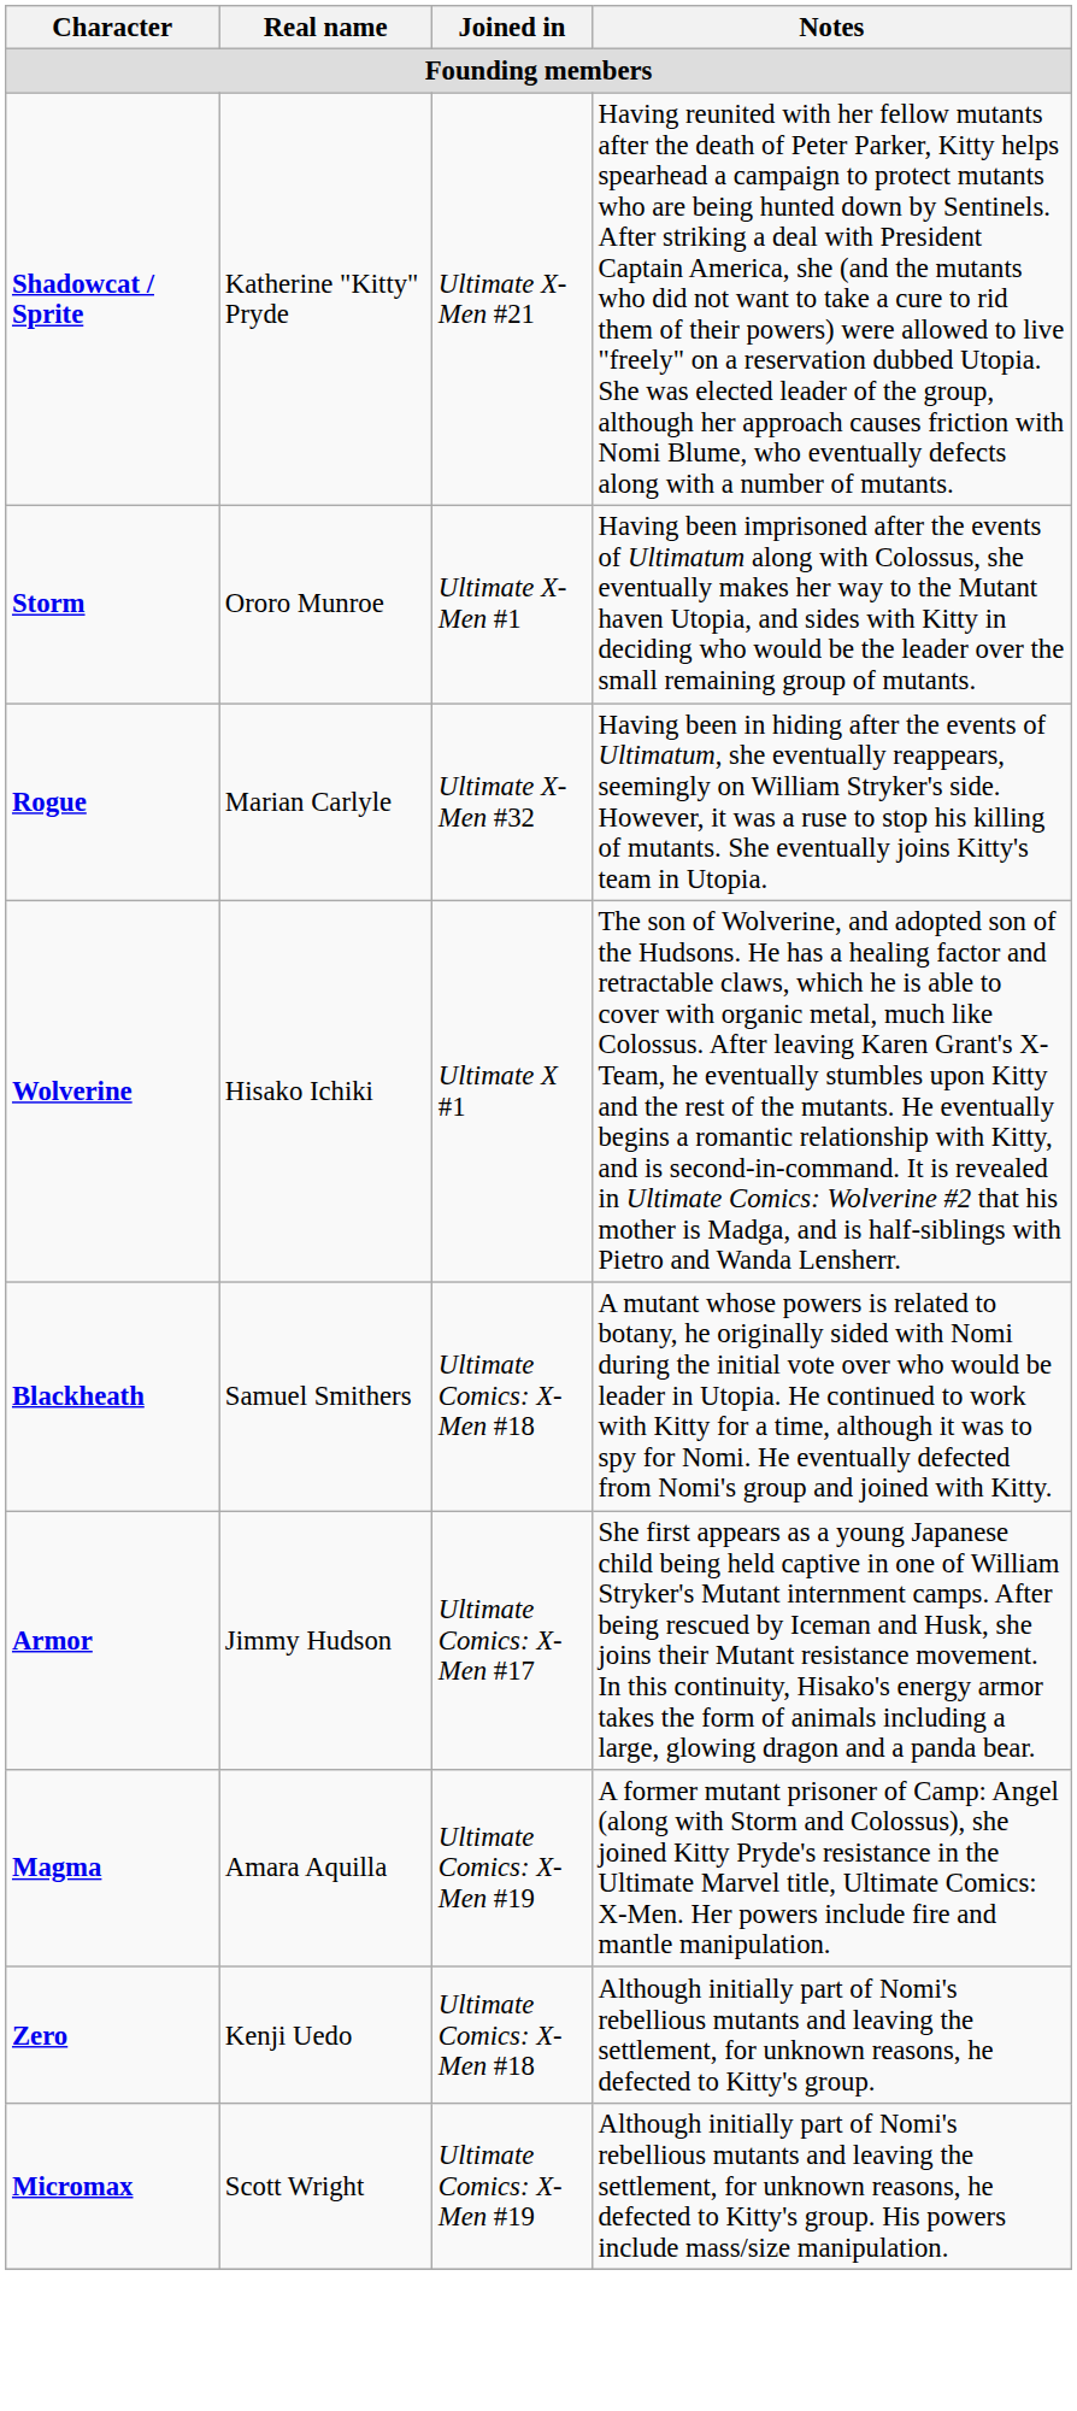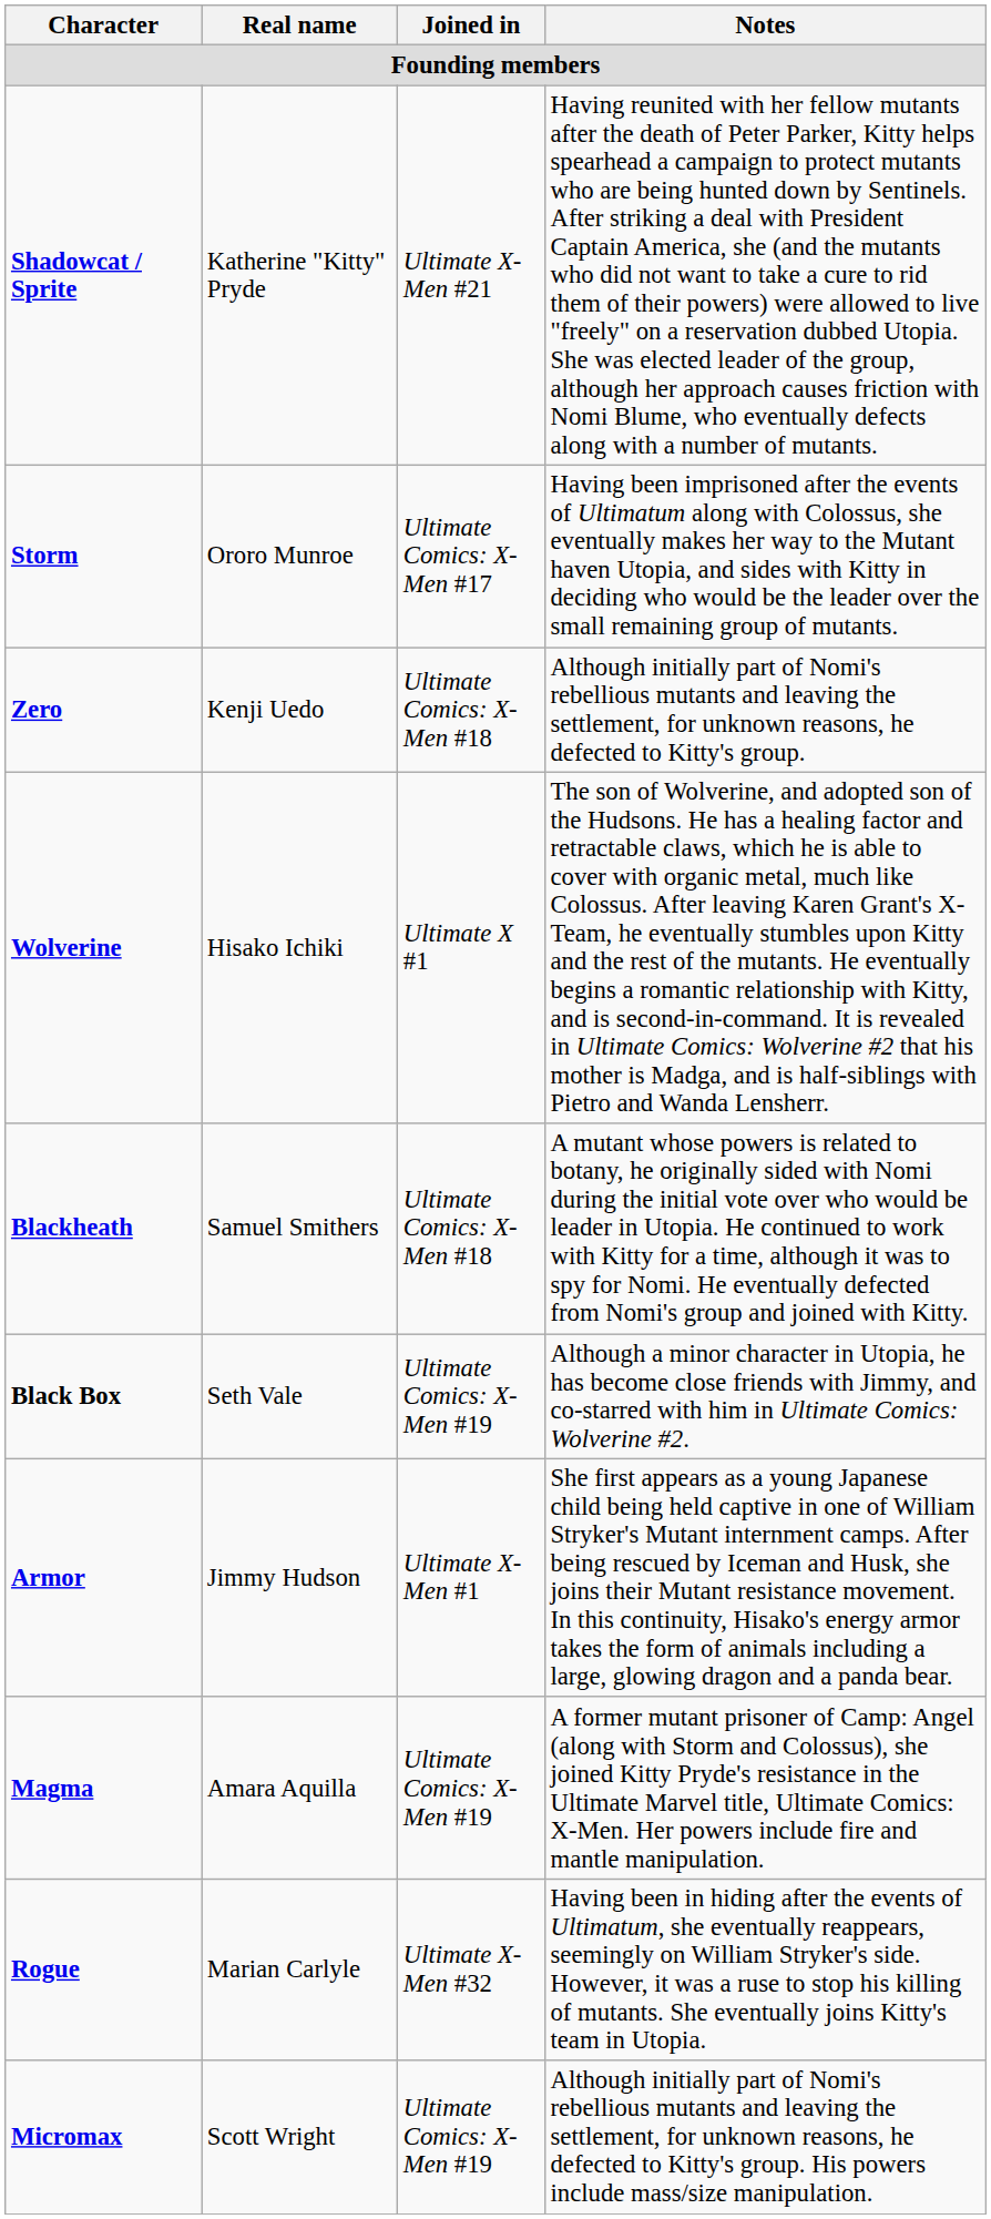 <table class="wikitable" width=100%>
 <tr>
 <th width=20%>Character</th>
 <th width=20%>Real name</th>
 <th width=15%>Joined in</th>
 <th width=45%>Notes</th>
 </tr>
 <tr bgcolor="#DDDDDD">
 <td colspan="4" align="center"><strong>Founding members</strong></td>
 </tr>
 <tr>
 <td><strong><a href='#'>Shadowcat / Sprite</a></strong></td>
 <td>Katherine "Kitty" Pryde</td>
 <td><em>Ultimate X-Men</em> #21</td>
 <td>Having reunited with her fellow mutants after the death of Peter Parker, Kitty helps spearhead a campaign to protect mutants who are being hunted down by Sentinels. After striking a deal with President Captain America, she (and the mutants who did not want to take a cure to rid them of their powers) were allowed to live "freely" on a reservation dubbed Utopia. She was elected leader of the group, although her approach causes friction with Nomi Blume, who eventually defects along with a number of mutants.</td>
 </tr>
 <tr>
 <td><strong><a href='#'>Storm</a></strong></td>
 <td>Ororo Munroe</td>
-<td><em>Ultimate X-Men</em> #1</td>
+<td><em>Ultimate Comics: X-Men</em> #17</td>
 <td>Having been imprisoned after the events of <em>Ultimatum</em> along with Colossus, she eventually makes her way to the Mutant haven Utopia, and sides with Kitty in deciding who would be the leader over the small remaining group of mutants.</td>
 </tr>
 <tr>
-<td><strong><a href='#'>Rogue</a></strong></td>
-<td>Marian Carlyle</td>
-<td><em>Ultimate X-Men</em> #32</td>
-<td>Having been in hiding after the events of <em>Ultimatum</em>, she eventually reappears, seemingly on William Stryker's side. However, it was a ruse to stop his killing of mutants. She eventually joins Kitty's team in Utopia.</td>
+<td><strong><a href='#'>Zero</a></strong></td>
+<td>Kenji Uedo</td>
+<td><em>Ultimate Comics: X-Men</em> #18</td>
+<td>Although initially part of Nomi's rebellious mutants and leaving the settlement, for unknown reasons, he defected to Kitty's group.</td>
 </tr>
 <tr>
 <td><strong><a href='#'>Wolverine</a></strong></td>
 <td>Hisako Ichiki</td>
 <td><em>Ultimate X</em> #1</td>
 <td>The son of Wolverine, and adopted son of the Hudsons. He has a healing factor and retractable claws, which he is able to cover with organic metal, much like Colossus. After leaving Karen Grant's X-Team, he eventually stumbles upon Kitty and the rest of the mutants. He eventually begins a romantic relationship with Kitty, and is second-in-command. It is revealed in <em>Ultimate Comics: Wolverine #2</em> that his mother is Madga, and is half-siblings with Pietro and Wanda Lensherr.</td>
 </tr>
 <tr>
 <td><strong><a href='#'>Blackheath</a></strong></td>
 <td>Samuel Smithers</td>
 <td><em>Ultimate Comics: X-Men</em> #18</td>
 <td>A mutant whose powers is related to botany, he originally sided with Nomi during the initial vote over who would be leader in Utopia. He continued to work with Kitty for a time, although it was to spy for Nomi. He eventually defected from Nomi's group and joined with Kitty.</td>
 </tr>
 <tr>
+<td><strong>Black Box</strong></td>
+<td>Seth Vale</td>
+<td><em>Ultimate Comics: X-Men</em> #19</td>
+<td>Although a minor character in Utopia, he has become close friends with Jimmy, and co-starred with him in <em>Ultimate Comics: Wolverine #2</em>.</td>
+</tr>
+<tr>
 <td><strong><a href='#'>Armor</a></strong></td>
 <td>Jimmy Hudson</td>
-<td><em>Ultimate Comics: X-Men</em> #17</td>
+<td><em>Ultimate X-Men</em> #1</td>
 <td>She first appears as a young Japanese child being held captive in one of William Stryker's Mutant internment camps. After being rescued by Iceman and Husk, she joins their Mutant resistance movement. In this continuity, Hisako's energy armor takes the form of animals including a large, glowing dragon and a panda bear.</td>
 </tr>
 <tr>
 <td><strong><a href='#'>Magma</a></strong></td>
 <td>Amara Aquilla</td>
 <td><em>Ultimate Comics: X-Men</em> #19</td>
 <td>A former mutant prisoner of Camp: Angel (along with Storm and Colossus), she joined Kitty Pryde's resistance in the Ultimate Marvel title, Ultimate Comics: X-Men. Her powers include fire and mantle manipulation.</td>
 </tr>
 <tr>
-<td><strong><a href='#'>Zero</a></strong></td>
-<td>Kenji Uedo</td>
-<td><em>Ultimate Comics: X-Men</em> #18</td>
-<td>Although initially part of Nomi's rebellious mutants and leaving the settlement, for unknown reasons, he defected to Kitty's group.</td>
+<td><strong><a href='#'>Rogue</a></strong></td>
+<td>Marian Carlyle</td>
+<td><em>Ultimate X-Men</em> #32</td>
+<td>Having been in hiding after the events of <em>Ultimatum</em>, she eventually reappears, seemingly on William Stryker's side. However, it was a ruse to stop his killing of mutants. She eventually joins Kitty's team in Utopia.</td>
 </tr>
 <tr>
 <td><strong><a href='#'>Micromax</a></strong></td>
 <td>Scott Wright</td>
 <td><em>Ultimate Comics: X-Men</em> #19</td>
 <td>Although initially part of Nomi's rebellious mutants and leaving the settlement, for unknown reasons, he defected to Kitty's group. His powers include mass/size manipulation.</td>
 </tr>
 <tr>
 </tr>
 </table>
